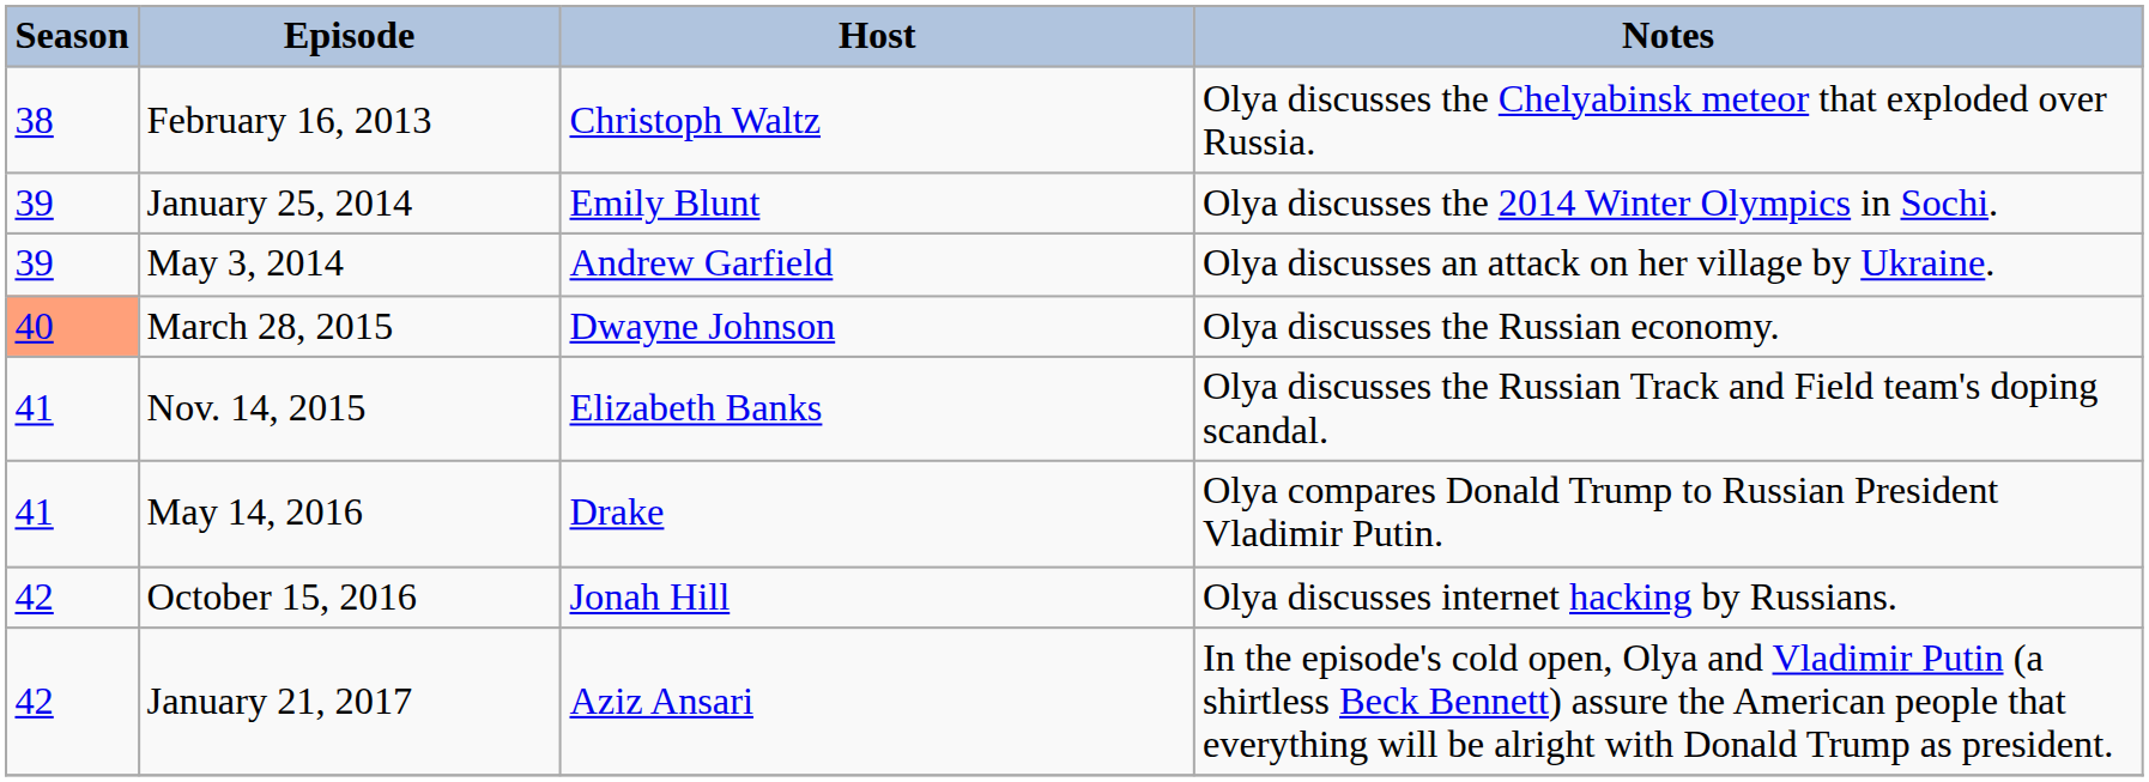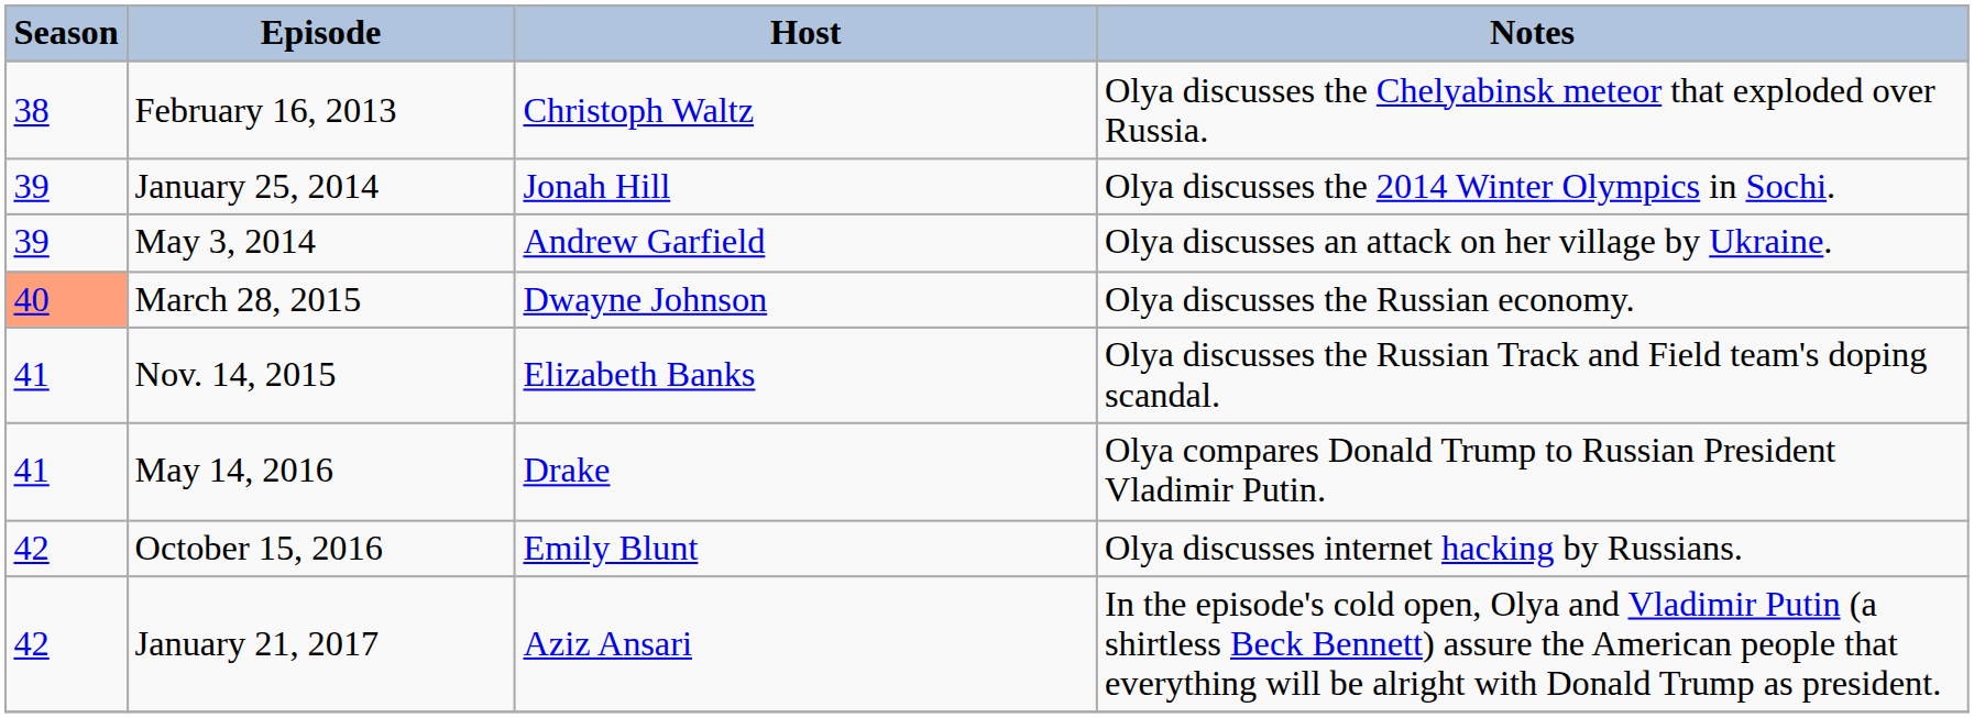 <table class="wikitable" style="width:100%;">
 <tr>
 <th style="background:#B0C4DE;" width="5%">Season</th>
 <th style="background:#B0C4DE;" width="20%">Episode</th>
 <th style="background:#B0C4DE;" width="30%">Host</th>
 <th style="background:#B0C4DE;" width="45%">Notes</th>
 </tr>
 <tr>
 <td><a href='#'>38</a></td>
 <td>February 16, 2013</td>
 <td><a href='#'>Christoph Waltz</a></td>
 <td>Olya discusses the <a href='#'>Chelyabinsk meteor</a> that exploded over Russia.</td>
 </tr>
 <tr>
 <td><a href='#'>39</a></td>
 <td>January 25, 2014</td>
-<td><a href='#'>Emily Blunt</a></td>
+<td><a href='#'>Jonah Hill</a></td>
 <td>Olya discusses the <a href='#'>2014 Winter Olympics</a> in <a href='#'>Sochi</a>.</td>
 </tr>
 <tr>
 <td><a href='#'>39</a></td>
 <td>May 3, 2014</td>
 <td><a href='#'>Andrew Garfield</a></td>
 <td>Olya discusses an attack on her village by <a href='#'>Ukraine</a>.</td>
 </tr>
 <tr>
 <td style="background: lightsalmon;"><a href='#'>40</a></td>
 <td>March 28, 2015</td>
 <td><a href='#'>Dwayne Johnson</a></td>
 <td>Olya discusses the Russian economy.</td>
 </tr>
 <tr>
 <td><a href='#'>41</a></td>
 <td>Nov. 14, 2015</td>
 <td><a href='#'>Elizabeth Banks</a></td>
 <td>Olya discusses the Russian Track and Field team's doping scandal.</td>
 </tr>
 <tr>
 <td><a href='#'>41</a></td>
 <td>May 14, 2016</td>
 <td><a href='#'>Drake</a></td>
 <td>Olya compares Donald Trump to Russian President Vladimir Putin.</td>
 </tr>
 <tr>
 <td><a href='#'>42</a></td>
 <td>October 15, 2016</td>
-<td><a href='#'>Jonah Hill</a></td>
+<td><a href='#'>Emily Blunt</a></td>
 <td>Olya discusses internet <a href='#'>hacking</a> by Russians.</td>
 </tr>
 <tr>
 <td><a href='#'>42</a></td>
 <td>January 21, 2017</td>
 <td><a href='#'>Aziz Ansari</a></td>
 <td>In the episode's cold open, Olya and  <a href='#'>Vladimir Putin</a> (a shirtless <a href='#'>Beck Bennett</a>) assure the American people that everything will be alright with Donald Trump as president.</td>
 </tr>
 <tr>
 </tr>
 </table>
